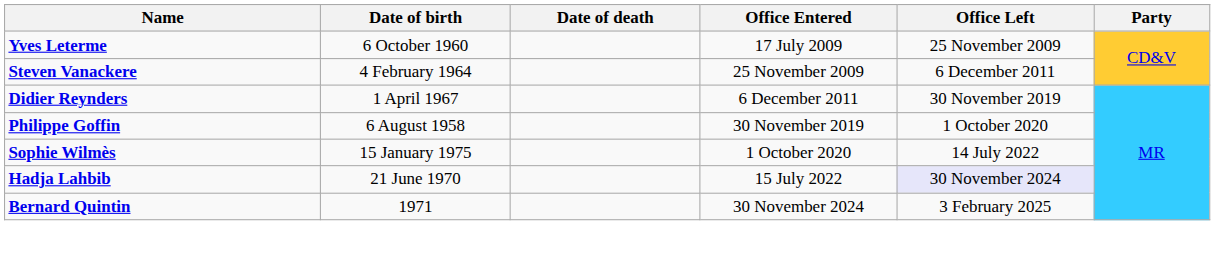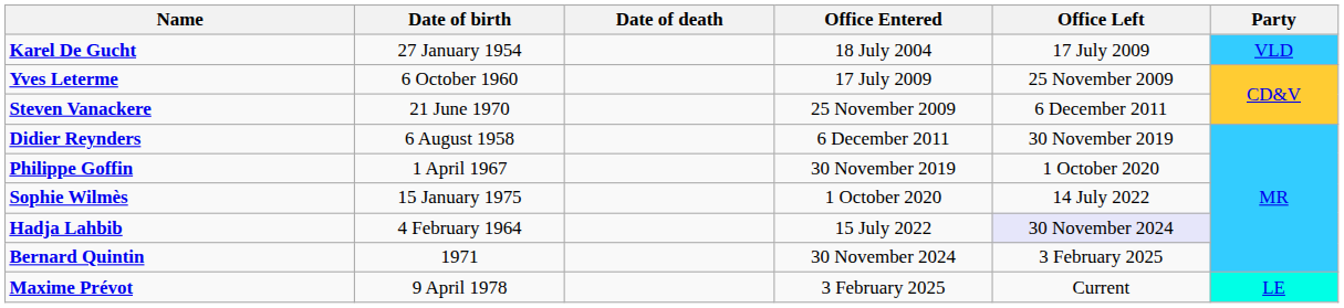 <table width=90% class="wikitable">
 <tr>
 <th width=10%>Name</th>
 <th width=6%>Date of birth</th>
 <th width=6%>Date of death</th>
 <th width=6%>Office Entered</th>
 <th width=6%>Office Left</th>
 <th width=3%>Party</th>
+</tr>
+<tr>
+<td align="left"><strong><a href='#'>Karel De Gucht</a></strong></td>
+<td align="center">27 January 1954</td>
+<td align="center"></td>
+<td align="center">18 July 2004</td>
+<td align="center">17 July 2009</td>
+<td align="center" bgcolor=#33CCFF><a href='#'>VLD</a></td>
 </tr>
 <tr>
 <td align="left"><strong><a href='#'>Yves Leterme</a></strong></td>
 <td align="center">6 October 1960</td>
 <td align="center"></td>
 <td align="center">17 July 2009</td>
 <td align="center">25 November 2009</td>
 <td rowspan="2" align="center" bgcolor="#FFCC33"><a href='#'>CD&V</a></td>
 </tr>
 <tr>
 <td align="left"><strong><a href='#'>Steven Vanackere</a></strong></td>
-<td align="center">4 February 1964</td>
+<td align="center">21 June 1970</td>
 <td align="center"></td>
 <td align="center">25 November 2009</td>
 <td align="center">6 December 2011</td>
 </tr>
 <tr>
 <td align="left"><strong><a href='#'>Didier Reynders</a></strong></td>
-<td align="center">1 April 1967</td>
+<td align="center">6 August 1958</td>
 <td align="center"></td>
 <td align="center">6 December 2011</td>
 <td align="center">30 November 2019</td>
 <td rowspan="5" align="center" bgcolor="#33CCFF"><a href='#'>MR</a></td>
 </tr>
 <tr>
 <td align="left"><strong><a href='#'>Philippe Goffin</a></strong></td>
-<td align="center">6 August 1958</td>
+<td align="center">1 April 1967</td>
 <td align="center"></td>
 <td align="center">30 November 2019</td>
 <td align="center">1 October 2020</td>
 </tr>
 <tr>
 <td align="left"><strong><a href='#'>Sophie Wilmès</a></strong></td>
 <td align="center">15 January 1975</td>
 <td align="center"></td>
 <td align="center">1 October 2020</td>
 <td align="center">14 July 2022</td>
 </tr>
 <tr>
 <td align="left"><strong><a href='#'>Hadja Lahbib</a></strong></td>
-<td align="center">21 June 1970</td>
+<td align="center">4 February 1964</td>
 <td align="center"></td>
 <td align="center">15 July 2022</td>
 <td align="center" style="background: lavender;">30 November 2024</td>
 </tr>
 <tr>
 <td align="left"><strong><a href='#'>Bernard Quintin</a></strong></td>
 <td align="center">1971</td>
 <td align="center"></td>
 <td align="center">30 November 2024</td>
 <td align="center">3 February 2025</td>
 </tr>
+<tr>
+<td align="left"><strong><a href='#'>Maxime Prévot</a></strong></td>
+<td align="center">9 April 1978</td>
+<td align="center"></td>
+<td align="center">3 February 2025</td>
+<td align="center">Current</td>
+<td align="center" bgcolor=#00ffe6><a href='#'>LE</a></td>
+</tr>
 </table>
